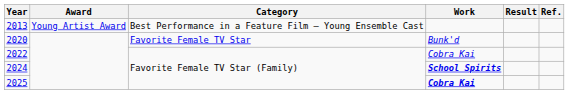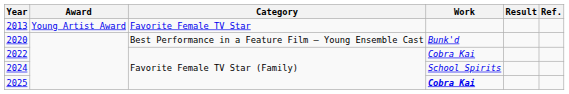 <table class="wikitable">
 <tr align="center">
 <th>Year</th>
 <th>Award</th>
 <th>Category</th>
 <th>Work</th>
 <th>Result</th>
 <th>Ref.</th>
 </tr>
 <tr>
 <td><a href='#'>2013</a></td>
 <td><a href='#'>Young Artist Award</a></td>
-<td>Best Performance in a Feature Film – Young Ensemble Cast</td>
+<td><a href='#'>Favorite Female TV Star</a></td>
 <td></td>
 <td></td>
 <td style="text-align:center;"></td>
 </tr>
 <tr>
 <td><a href='#'>2020</a></td>
 <td rowspan=4></td>
-<td><a href='#'>Favorite Female TV Star</a></td>
+<td>Best Performance in a Feature Film – Young Ensemble Cast</td>
 <td><em><a href='#'>Bunk'd</a></em></td>
 <td></td>
 <td style="text-align:center;"></td>
 </tr>
 <tr>
 <td><a href='#'>2022</a></td>
 <td rowspan=3>Favorite Female TV Star (Family)</td>
 <td><em><a href='#'>Cobra Kai</a></em></td>
 <td></td>
 <td style="text-align:center;"></td>
 </tr>
 <tr>
 <td><a href='#'>2024</a></td>
-<td><strong><em><a href='#'>School Spirits</a></em></strong></td>
+<td><em><a href='#'>School Spirits</a></em></td>
 <td></td>
 <td style="text-align:center;"></td>
 </tr>
 <tr>
 <td><a href='#'>2025</a></td>
 <td><strong><em><a href='#'>Cobra Kai</a></em></strong></td>
 <td></td>
 <td></td>
 </tr>
 </table>
